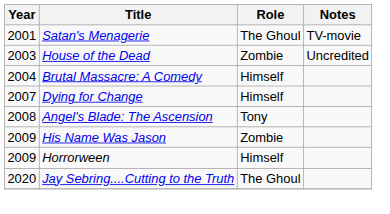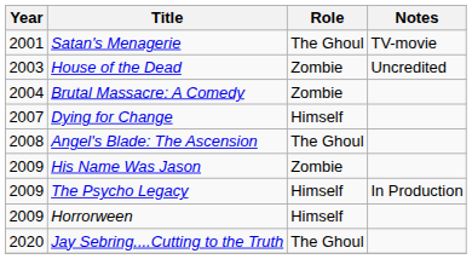 <table class="wikitable" style="font-size: 95%;">
 <tr>
 <th>Year</th>
 <th>Title</th>
 <th>Role</th>
 <th>Notes</th>
 </tr>
 <tr>
 <td>2001</td>
 <td><em><a href='#'>Satan's Menagerie</a></em></td>
 <td>The Ghoul</td>
 <td>TV-movie</td>
 </tr>
 <tr>
 <td>2003</td>
 <td><em><a href='#'>House of the Dead</a></em></td>
 <td>Zombie</td>
 <td>Uncredited</td>
 </tr>
 <tr>
 <td>2004</td>
 <td><em><a href='#'>Brutal Massacre: A Comedy</a></em></td>
-<td>Himself</td>
+<td>Zombie</td>
 <td></td>
 </tr>
 <tr>
 <td>2007</td>
 <td><em><a href='#'>Dying for Change</a></em></td>
 <td>Himself</td>
 <td></td>
 </tr>
 <tr>
 <td>2008</td>
 <td><em><a href='#'>Angel's Blade: The Ascension</a></em></td>
-<td>Tony</td>
+<td>The Ghoul</td>
 <td></td>
 </tr>
 <tr>
 <td>2009</td>
 <td><em><a href='#'>His Name Was Jason</a></em></td>
 <td>Zombie</td>
+</tr>
+<tr>
+<td>2009</td>
+<td><em><a href='#'>The Psycho Legacy</a></em></td>
+<td>Himself</td>
+<td>In Production</td>
 </tr>
 <tr>
 <td>2009</td>
 <td><em>Horrorween</em></td>
 <td>Himself</td>
 <td></td>
 </tr>
 <tr>
 <td>2020</td>
 <td><em><a href='#'>Jay Sebring....Cutting to the Truth</a></em></td>
 <td>The Ghoul</td>
 <td></td>
 </tr>
 <tr>
 </tr>
 </table>
